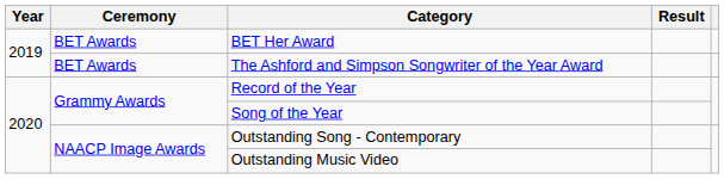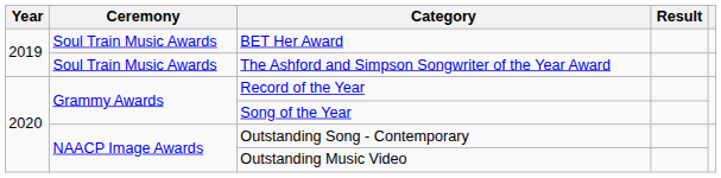 <table class="wikitable sortable plainrowheaders" style="width: 60%;">
 <tr>
 <th scope="col">Year</th>
 <th scope="col">Ceremony</th>
 <th scope="col">Category</th>
 <th scope="col">Result</th>
 <th scope="col" class="unsortable"></th>
 </tr>
 <tr>
 <td rowspan="2">2019</td>
-<td rowspan="1"><a href='#'>BET Awards</a></td>
+<td rowspan="1"><a href='#'>Soul Train Music Awards</a></td>
 <td><a href='#'>BET Her Award</a></td>
 <td></td>
 <td style="text-align:center;" rowspan="1"></td>
 </tr>
 <tr>
-<td rowspan="1"><a href='#'>BET Awards</a></td>
+<td rowspan="1"><a href='#'>Soul Train Music Awards</a></td>
 <td><a href='#'>The Ashford and Simpson Songwriter of the Year Award</a></td>
 <td></td>
 <td style="text-align:center;" rowspan="1"></td>
 </tr>
 <tr>
 <td rowspan="4">2020</td>
 <td rowspan="2"><a href='#'>Grammy Awards</a></td>
 <td><a href='#'>Record of the Year</a></td>
 <td></td>
 <td style="text-align:center;" rowspan="2"></td>
 </tr>
 <tr>
 <td><a href='#'>Song of the Year</a></td>
 <td></td>
 </tr>
 <tr>
 <td rowspan="2"><a href='#'>NAACP Image Awards</a></td>
 <td>Outstanding Song - Contemporary</td>
 <td></td>
 <td rowspan="2" align="center"></td>
 </tr>
 <tr>
 <td>Outstanding Music Video</td>
 <td></td>
 </tr>
 </table>
